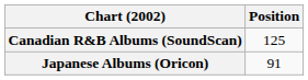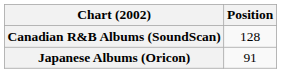 <table class="wikitable plainrowheaders" style="text-align:center">
 <tr>
 <th scope="col">Chart (2002)</th>
 <th scope="col">Position</th>
 </tr>
 <tr>
 <th scope="row">Canadian R&B Albums (SoundScan)</th>
-<td>125</td>
+<td>128</td>
 </tr>
 <tr>
 <th scope="row">Japanese Albums (Oricon)</th>
 <td>91</td>
 </tr>
 </table>
